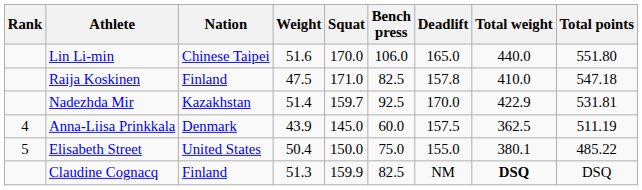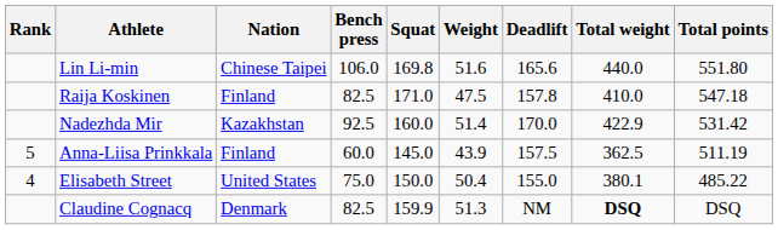 <table class="wikitable sortable" style="text-align:center">
 <tr>
 <th>Rank</th>
 <th>Athlete</th>
 <th>Nation</th>
+<th>Bench<br>press</th>
+<th>Squat</th>
 <th>Weight</th>
-<th>Squat</th>
-<th>Bench<br>press</th>
 <th>Deadlift</th>
 <th>Total weight</th>
 <th>Total points</th>
 </tr>
 <tr>
 <td></td>
 <td align=left><a href='#'>Lin Li-min</a></td>
 <td align=left> <a href='#'>Chinese Taipei</a></td>
+<td>106.0</td>
+<td>169.8</td>
 <td>51.6</td>
-<td>170.0</td>
-<td>106.0</td>
-<td>165.0</td>
+<td>165.6</td>
 <td>440.0</td>
 <td>551.80</td>
 </tr>
 <tr>
 <td></td>
 <td align=left><a href='#'>Raija Koskinen</a></td>
 <td align=left> <a href='#'>Finland</a></td>
+<td>82.5</td>
+<td>171.0</td>
 <td>47.5</td>
-<td>171.0</td>
-<td>82.5</td>
 <td>157.8</td>
 <td>410.0</td>
 <td>547.18</td>
 </tr>
 <tr>
 <td></td>
 <td align=left><a href='#'>Nadezhda Mir</a></td>
 <td align=left> <a href='#'>Kazakhstan</a></td>
+<td>92.5</td>
+<td>160.0</td>
 <td>51.4</td>
-<td>159.7</td>
-<td>92.5</td>
 <td>170.0</td>
 <td>422.9</td>
-<td>531.81</td>
+<td>531.42</td>
 </tr>
 <tr>
-<td>4</td>
+<td>5</td>
 <td align=left><a href='#'>Anna-Liisa Prinkkala</a></td>
-<td align=left> <a href='#'>Denmark</a></td>
+<td align=left> <a href='#'>Finland</a></td>
+<td>60.0</td>
+<td>145.0</td>
 <td>43.9</td>
-<td>145.0</td>
-<td>60.0</td>
 <td>157.5</td>
 <td>362.5</td>
 <td>511.19</td>
 </tr>
 <tr>
-<td>5</td>
+<td>4</td>
 <td align=left><a href='#'>Elisabeth Street</a></td>
 <td align=left> <a href='#'>United States</a></td>
+<td>75.0</td>
+<td>150.0</td>
 <td>50.4</td>
-<td>150.0</td>
-<td>75.0</td>
 <td>155.0</td>
 <td>380.1</td>
 <td>485.22</td>
 </tr>
 <tr>
 <td></td>
 <td align=left><a href='#'>Claudine Cognacq</a></td>
-<td align=left> <a href='#'>Finland</a></td>
+<td align=left> <a href='#'>Denmark</a></td>
+<td>82.5</td>
+<td>159.9</td>
 <td>51.3</td>
-<td>159.9</td>
-<td>82.5</td>
 <td>NM</td>
 <td><strong>DSQ</strong></td>
 <td>DSQ</td>
 </tr>
 </table>
